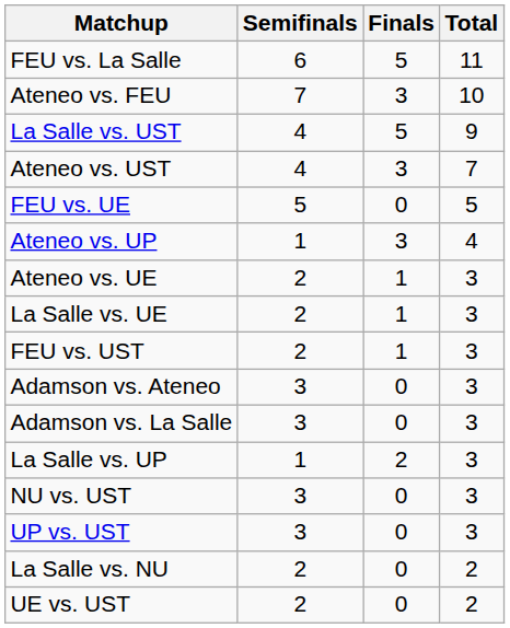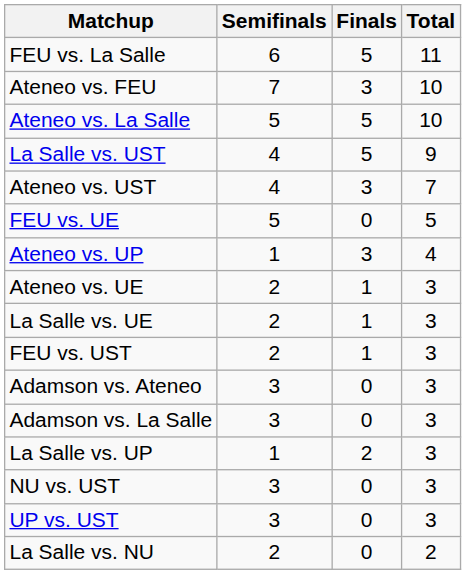 <table class="sortable wikitable" style="text-align:center;">
 <tr>
 <th>Matchup</th>
 <th>Semifinals</th>
 <th>Finals</th>
 <th>Total</th>
 </tr>
 <tr>
 <td align=left>FEU vs. La Salle</td>
 <td>6</td>
 <td>5</td>
 <td>11</td>
 </tr>
 <tr>
 <td align=left>Ateneo vs. FEU</td>
 <td>7</td>
 <td>3</td>
+<td>10</td>
+</tr>
+<tr>
+<td align=left><a href='#'>Ateneo vs. La Salle</a></td>
+<td>5</td>
+<td>5</td>
 <td>10</td>
 </tr>
 <tr>
 <td align=left><a href='#'>La Salle vs. UST</a></td>
 <td>4</td>
 <td>5</td>
 <td>9</td>
 </tr>
 <tr>
 <td align=left>Ateneo vs. UST</td>
 <td>4</td>
 <td>3</td>
 <td>7</td>
 </tr>
 <tr>
 <td align=left><a href='#'>FEU vs. UE</a></td>
 <td>5</td>
 <td>0</td>
 <td>5</td>
 </tr>
 <tr>
 <td align=left><a href='#'>Ateneo vs. UP</a></td>
 <td>1</td>
 <td>3</td>
 <td>4</td>
 </tr>
 <tr>
 <td align=left>Ateneo vs. UE</td>
 <td>2</td>
 <td>1</td>
 <td>3</td>
 </tr>
 <tr>
 <td align=left>La Salle vs. UE</td>
 <td>2</td>
 <td>1</td>
 <td>3</td>
 </tr>
 <tr>
 <td align=left>FEU vs. UST</td>
 <td>2</td>
 <td>1</td>
 <td>3</td>
 </tr>
 <tr>
 <td align=left>Adamson vs. Ateneo</td>
 <td>3</td>
 <td>0</td>
 <td>3</td>
 </tr>
 <tr>
 <td align=left>Adamson vs. La Salle</td>
 <td>3</td>
 <td>0</td>
 <td>3</td>
 </tr>
 <tr>
 <td align=left>La Salle vs. UP</td>
 <td>1</td>
 <td>2</td>
 <td>3</td>
 </tr>
 <tr>
 <td align=left>NU vs. UST</td>
 <td>3</td>
 <td>0</td>
 <td>3</td>
 </tr>
 <tr>
 <td align=left><a href='#'>UP vs. UST</a></td>
 <td>3</td>
 <td>0</td>
 <td>3</td>
 </tr>
 <tr>
 <td align=left>La Salle vs. NU</td>
 <td>2</td>
 <td>0</td>
 <td>2</td>
 </tr>
-<tr>
-<td align=left>UE vs. UST</td>
-<td>2</td>
-<td>0</td>
-<td>2</td>
-</tr>
 </table>
